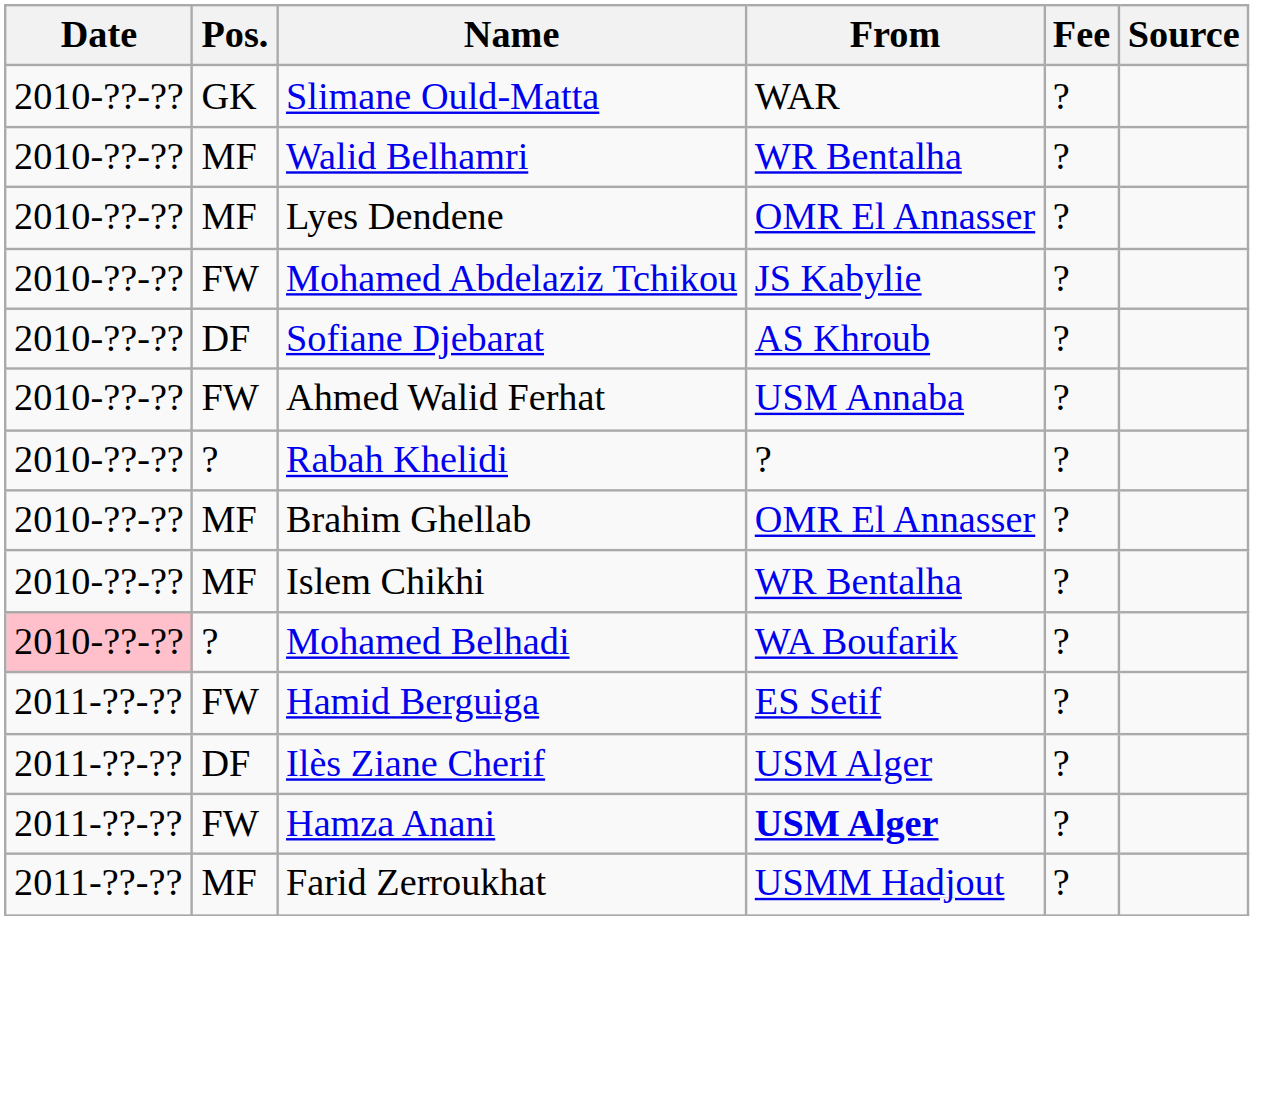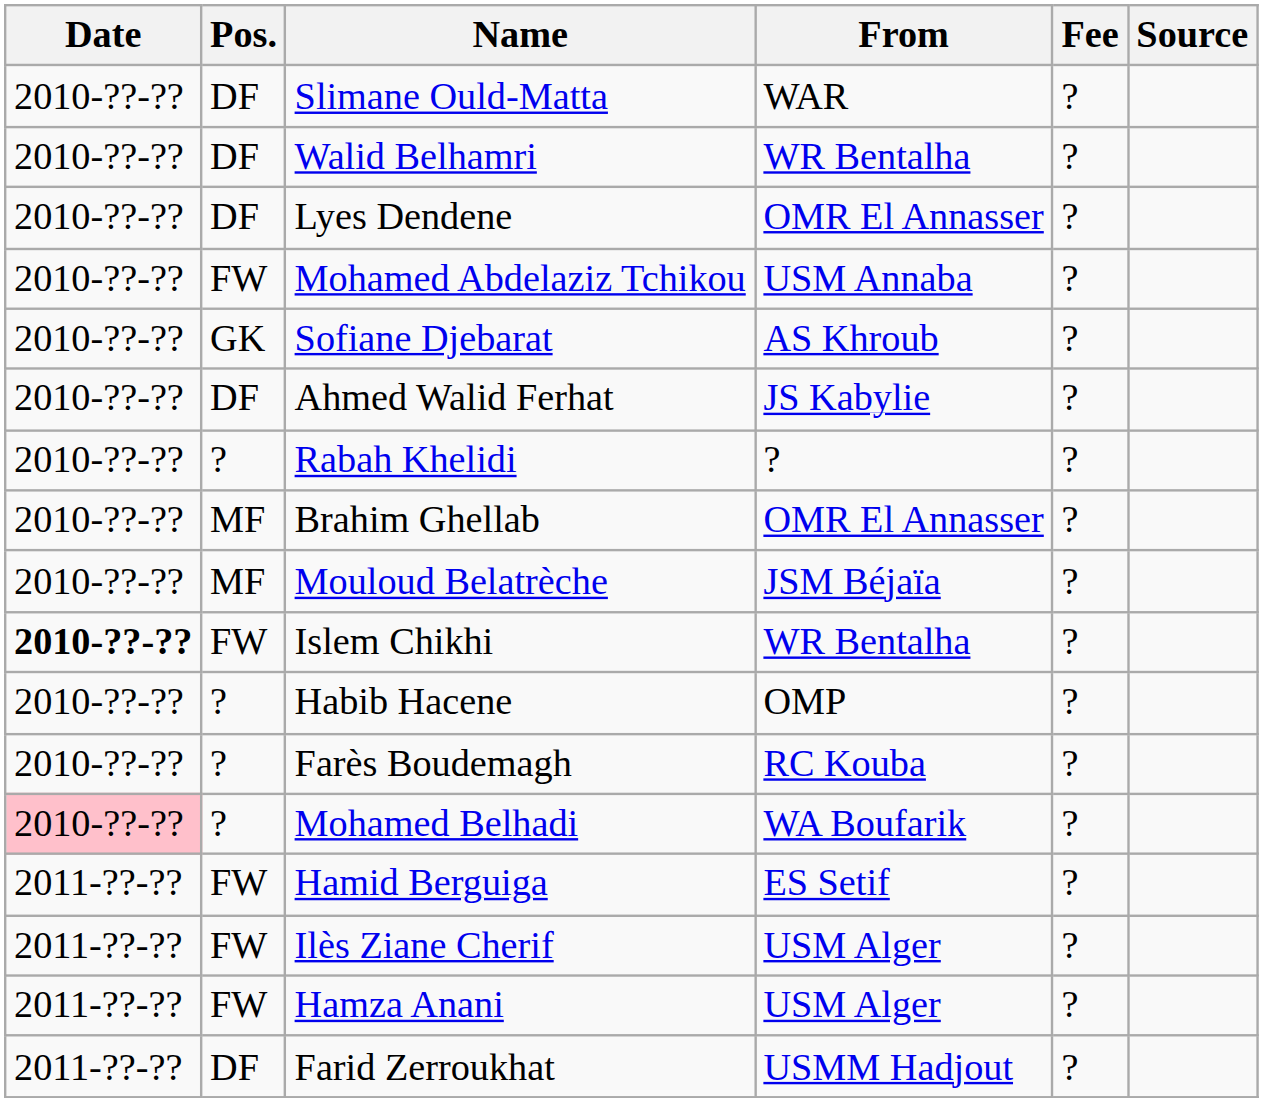 <table class="wikitable">
 <tr>
 <th>Date</th>
 <th>Pos.</th>
 <th>Name</th>
 <th>From</th>
 <th>Fee</th>
 <th>Source</th>
 </tr>
 <tr>
 <td>2010-??-??</td>
-<td>GK</td>
+<td>DF</td>
 <td> <a href='#'>Slimane Ould-Matta</a></td>
 <td>WAR</td>
 <td>?</td>
 <td></td>
 </tr>
 <tr>
 <td>2010-??-??</td>
-<td>MF</td>
+<td>DF</td>
 <td> <a href='#'>Walid Belhamri</a></td>
 <td><a href='#'>WR Bentalha</a></td>
 <td>?</td>
 <td></td>
 </tr>
 <tr>
 <td>2010-??-??</td>
-<td>MF</td>
+<td>DF</td>
 <td> Lyes Dendene</td>
 <td><a href='#'>OMR El Annasser</a></td>
 <td>?</td>
 <td></td>
 </tr>
 <tr>
 <td>2010-??-??</td>
 <td>FW</td>
 <td> <a href='#'>Mohamed Abdelaziz Tchikou</a></td>
-<td><a href='#'>JS Kabylie</a></td>
+<td><a href='#'>USM Annaba</a></td>
 <td>?</td>
 <td></td>
 </tr>
 <tr>
 <td>2010-??-??</td>
-<td>DF</td>
+<td>GK</td>
 <td> <a href='#'>Sofiane Djebarat</a></td>
 <td><a href='#'>AS Khroub</a></td>
 <td>?</td>
 <td></td>
 </tr>
 <tr>
 <td>2010-??-??</td>
-<td>FW</td>
+<td>DF</td>
 <td> Ahmed Walid Ferhat</td>
-<td><a href='#'>USM Annaba</a></td>
+<td><a href='#'>JS Kabylie</a></td>
 <td>?</td>
 <td></td>
 </tr>
 <tr>
 <td>2010-??-??</td>
 <td>?</td>
 <td> <a href='#'>Rabah Khelidi</a></td>
 <td>?</td>
 <td>?</td>
 <td></td>
 </tr>
 <tr>
 <td>2010-??-??</td>
 <td>MF</td>
 <td> Brahim Ghellab</td>
 <td><a href='#'>OMR El Annasser</a></td>
 <td>?</td>
 <td></td>
 </tr>
 <tr>
 <td>2010-??-??</td>
 <td>MF</td>
+<td> <a href='#'>Mouloud Belatrèche</a></td>
+<td><a href='#'>JSM Béjaïa</a></td>
+<td>?</td>
+<td></td>
+</tr>
+<tr>
+<td><strong>2010-??-??</strong></td>
+<td>FW</td>
 <td> Islem Chikhi</td>
 <td><a href='#'>WR Bentalha</a></td>
+<td>?</td>
+<td></td>
+</tr>
+<tr>
+<td>2010-??-??</td>
+<td>?</td>
+<td> Habib Hacene</td>
+<td>OMP</td>
+<td>?</td>
+<td></td>
+</tr>
+<tr>
+<td>2010-??-??</td>
+<td>?</td>
+<td> Farès Boudemagh</td>
+<td><a href='#'>RC Kouba</a></td>
 <td>?</td>
 <td></td>
 </tr>
 <tr>
 <td style="background: pink;">2010-??-??</td>
 <td>?</td>
 <td> <a href='#'>Mohamed Belhadi</a></td>
 <td><a href='#'>WA Boufarik</a></td>
 <td>?</td>
 <td></td>
 </tr>
 <tr>
 <td>2011-??-??</td>
 <td>FW</td>
 <td> <a href='#'>Hamid Berguiga</a></td>
 <td><a href='#'>ES Setif</a></td>
 <td>?</td>
 <td></td>
 </tr>
 <tr>
 <td>2011-??-??</td>
-<td>DF</td>
+<td>FW</td>
 <td> <a href='#'>Ilès Ziane Cherif</a></td>
 <td><a href='#'>USM Alger</a></td>
 <td>?</td>
 <td></td>
 </tr>
 <tr>
 <td>2011-??-??</td>
 <td>FW</td>
 <td> <a href='#'>Hamza Anani</a></td>
-<td><strong><a href='#'>USM Alger</a></strong></td>
+<td><a href='#'>USM Alger</a></td>
 <td>?</td>
 <td></td>
 </tr>
 <tr>
 <td>2011-??-??</td>
-<td>MF</td>
+<td>DF</td>
 <td> Farid Zerroukhat</td>
 <td><a href='#'>USMM Hadjout</a></td>
 <td>?</td>
 <td></td>
 </tr>
 <tr>
 </tr>
 </table>
